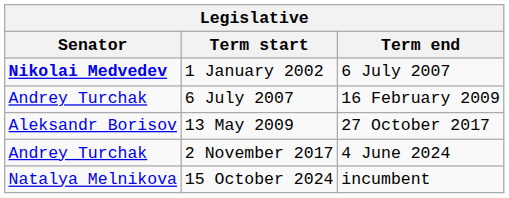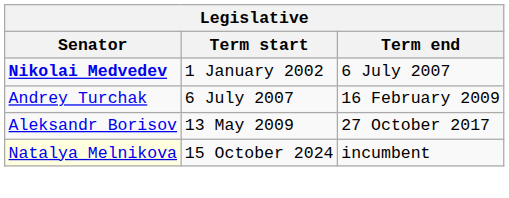 <table class="wikitable sortable">
 <tr>
 <th colspan=3>Legislative</th>
 </tr>
 <tr>
 <th>Senator</th>
 <th>Term start</th>
 <th>Term end</th>
 </tr>
 <tr>
 <td><strong><a href='#'>Nikolai Medvedev</a></strong></td>
 <td>1 January 2002</td>
 <td>6 July 2007</td>
 </tr>
 <tr>
 <td><a href='#'>Andrey Turchak</a></td>
 <td>6 July 2007</td>
 <td>16 February 2009</td>
 </tr>
 <tr>
 <td><a href='#'>Aleksandr Borisov</a></td>
 <td>13 May 2009</td>
 <td>27 October 2017</td>
 </tr>
 <tr>
-<td><a href='#'>Andrey Turchak</a></td>
-<td>2 November 2017</td>
-<td>4 June 2024</td>
-</tr>
-<tr>
-<td><a href='#'>Natalya Melnikova</a></td>
+<td style="background: lightyellow;"><a href='#'>Natalya Melnikova</a></td>
 <td>15 October 2024</td>
 <td>incumbent</td>
 </tr>
 </table>
